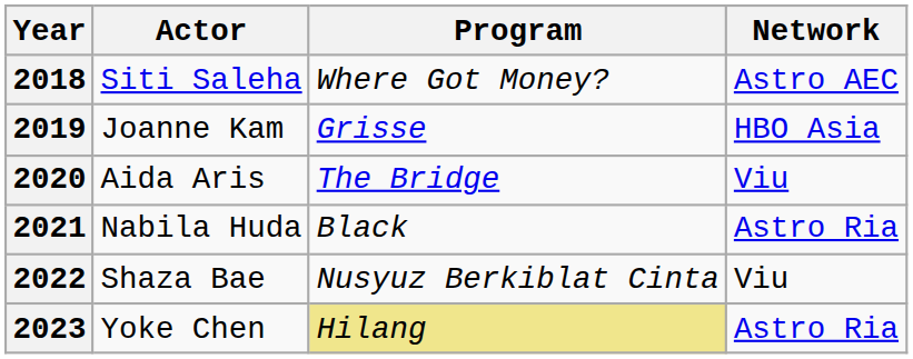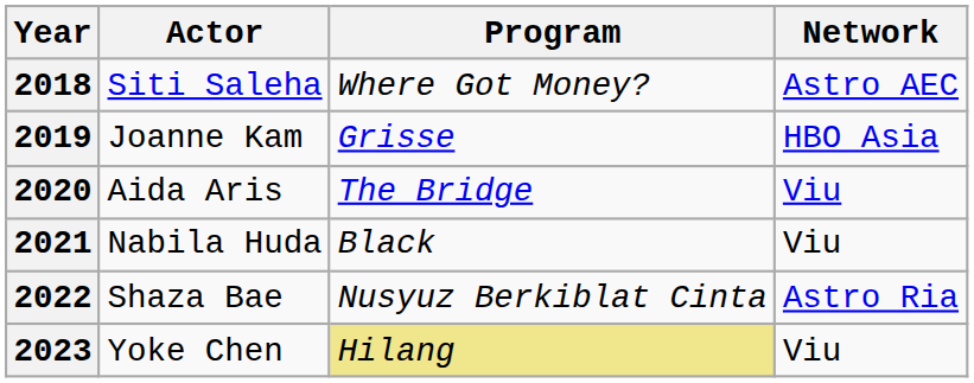 <table class="wikitable plainrowheaders">
 <tr>
 <th>Year</th>
 <th>Actor</th>
 <th>Program</th>
 <th>Network</th>
 </tr>
 <tr>
 <th scope="row">2018</th>
 <td><a href='#'>Siti Saleha</a></td>
 <td><em>Where Got Money?</em></td>
 <td><a href='#'>Astro AEC</a></td>
 </tr>
 <tr>
 <th scope="row">2019</th>
 <td>Joanne Kam</td>
 <td><em><a href='#'>Grisse</a></em></td>
 <td><a href='#'>HBO Asia</a></td>
 </tr>
 <tr>
 <th scope="row">2020</th>
 <td>Aida Aris</td>
 <td><em><a href='#'>The Bridge</a></em></td>
 <td><a href='#'>Viu</a></td>
 </tr>
 <tr>
 <th scope="row">2021</th>
 <td>Nabila Huda</td>
 <td><em>Black</em></td>
-<td><a href='#'>Astro Ria</a></td>
+<td>Viu</td>
 </tr>
 <tr>
 <th scope="row">2022</th>
 <td>Shaza Bae</td>
 <td><em>Nusyuz Berkiblat Cinta</em></td>
-<td>Viu</td>
+<td><a href='#'>Astro Ria</a></td>
 </tr>
 <tr>
 <th scope="row">2023</th>
 <td>Yoke Chen</td>
 <td style="background: khaki;"><em>Hilang</em></td>
-<td><a href='#'>Astro Ria</a></td>
+<td>Viu</td>
 </tr>
 </table>
